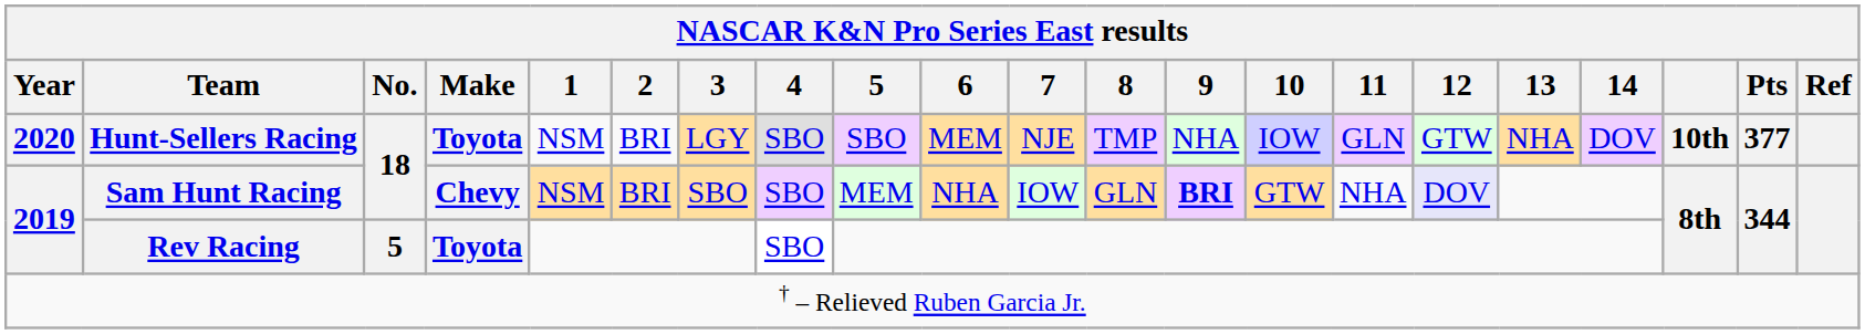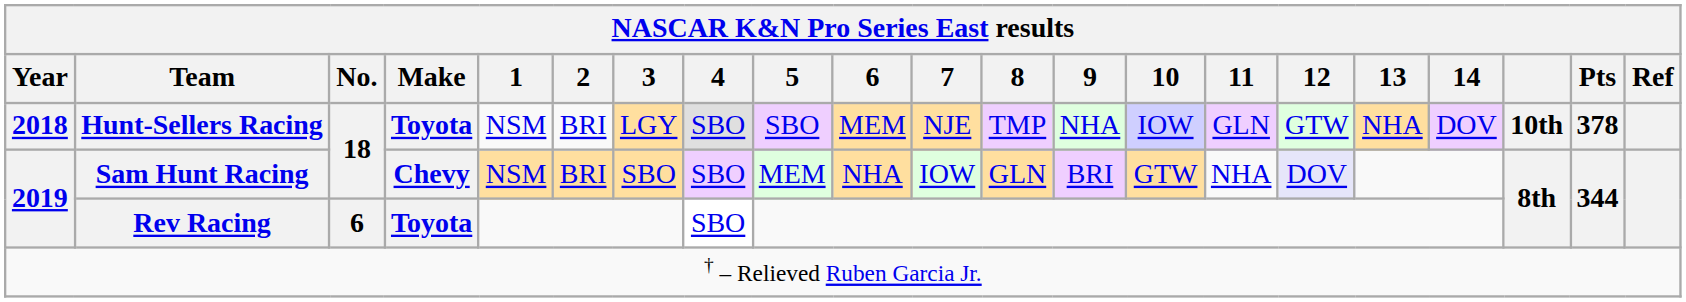 <table class="wikitable" style="text-align:center; font-size:75%">
 <tr>
 <th colspan=21><a href='#'>NASCAR K&N Pro Series East</a> results</th>
 </tr>
 <tr>
 <th>Year</th>
 <th>Team</th>
 <th>No.</th>
 <th>Make</th>
 <th>1</th>
 <th>2</th>
 <th>3</th>
 <th>4</th>
 <th>5</th>
 <th>6</th>
 <th>7</th>
 <th>8</th>
 <th>9</th>
 <th>10</th>
 <th>11</th>
 <th>12</th>
 <th>13</th>
 <th>14</th>
 <th></th>
 <th>Pts</th>
 <th>Ref</th>
 </tr>
 <tr>
-<th><a href='#'>2020</a></th>
+<th><a href='#'>2018</a></th>
 <th><a href='#'>Hunt-Sellers Racing</a></th>
 <th rowspan=2>18</th>
 <th><a href='#'>Toyota</a></th>
 <td><a href='#'>NSM</a></td>
 <td><a href='#'>BRI</a></td>
 <td style="background:#FFDF9F;"><a href='#'>LGY</a><br></td>
 <td style="background:#DFDFDF;"><a href='#'>SBO</a><br></td>
 <td style="background:#EFCFFF;"><a href='#'>SBO</a><br></td>
 <td style="background:#FFDF9F;"><a href='#'>MEM</a><br></td>
 <td style="background:#FFDF9F;"><a href='#'>NJE</a><br></td>
 <td style="background:#EFCFFF;"><a href='#'>TMP</a><br></td>
 <td style="background:#DFFFDF;"><a href='#'>NHA</a><br></td>
 <td style="background:#CFCFFF;"><a href='#'>IOW</a><br></td>
 <td style="background:#EFCFFF;"><a href='#'>GLN</a><br></td>
 <td style="background:#DFFFDF;"><a href='#'>GTW</a><br></td>
 <td style="background:#FFDF9F;"><a href='#'>NHA</a><br></td>
 <td style="background:#EFCFFF;"><a href='#'>DOV</a><br></td>
 <th>10th</th>
-<th>377</th>
+<th>378</th>
 <th></th>
 </tr>
 <tr>
 <th rowspan=2><a href='#'>2019</a></th>
 <th><a href='#'>Sam Hunt Racing</a></th>
 <th><a href='#'>Chevy</a></th>
 <td style="background:#FFDF9F;"><a href='#'>NSM</a><br></td>
 <td style="background:#FFDF9F;"><a href='#'>BRI</a><br></td>
 <td style="background:#FFDF9F;"><a href='#'>SBO</a><br></td>
 <td style="background:#EFCFFF;"><a href='#'>SBO</a><br></td>
 <td style="background:#DFFFDF;"><a href='#'>MEM</a><br></td>
 <td style="background:#FFDF9F;"><a href='#'>NHA</a><br></td>
 <td style="background:#DFFFDF;"><a href='#'>IOW</a><br></td>
 <td style="background:#FFDF9F;"><a href='#'>GLN</a><br></td>
-<td style="background:#EFCFFF;"><strong><a href='#'>BRI</a><br></strong></td>
+<td style="background:#EFCFFF;"><a href='#'>BRI</a><br></td>
 <td style="background:#FFDF9F;"><a href='#'>GTW</a><br></td>
 <td><a href='#'>NHA</a></td>
 <td style="background: lavender;"><a href='#'>DOV</a></td>
 <td colspan=2></td>
 <th rowspan=2>8th</th>
 <th rowspan=2>344</th>
 <th rowspan=2></th>
 </tr>
 <tr>
 <th><a href='#'>Rev Racing</a></th>
-<th>5</th>
+<th>6</th>
 <th><a href='#'>Toyota</a></th>
 <td colspan=3></td>
 <td style="background:#FFFFFF;"><a href='#'>SBO</a><br></td>
 <td colspan=10></td>
 </tr>
 <tr>
 <td colspan=21><small><sup>†</sup> – Relieved <a href='#'>Ruben Garcia Jr.</a></small></td>
 </tr>
 </table>
